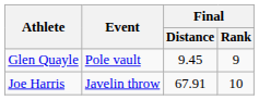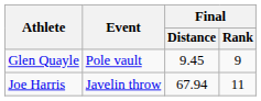 <table class="wikitable" style="font-size:90%; text-align:center">
 <tr>
 <th rowspan=2>Athlete</th>
 <th rowspan=2>Event</th>
 <th colspan=2>Final</th>
 </tr>
 <tr style="font-size:95%">
 <th>Distance</th>
 <th>Rank</th>
 </tr>
 <tr>
 <td align=left><a href='#'>Glen Quayle</a></td>
 <td align=left rowspan=1><a href='#'>Pole vault</a></td>
 <td>9.45</td>
 <td>9</td>
 </tr>
 <tr>
 <td align=left><a href='#'>Joe Harris</a></td>
 <td align=left rowspan=1><a href='#'>Javelin throw</a></td>
-<td>67.91</td>
-<td>10</td>
+<td>67.94</td>
+<td>11</td>
 </tr>
 </table>
